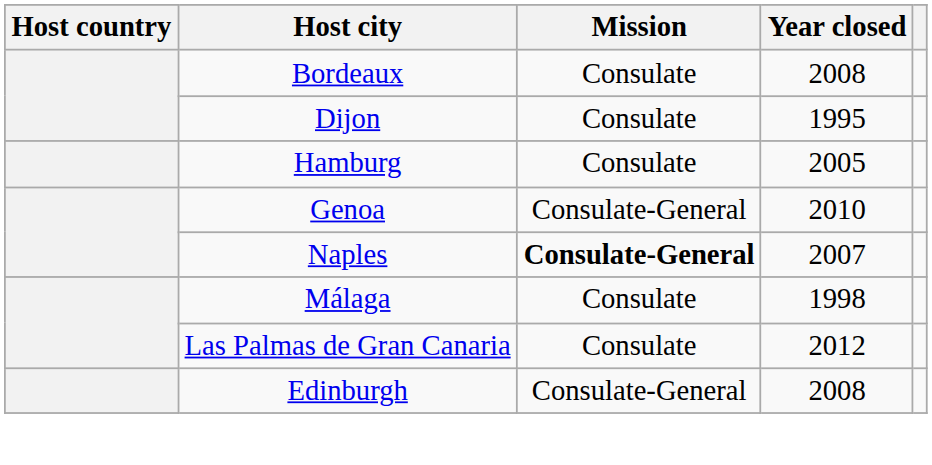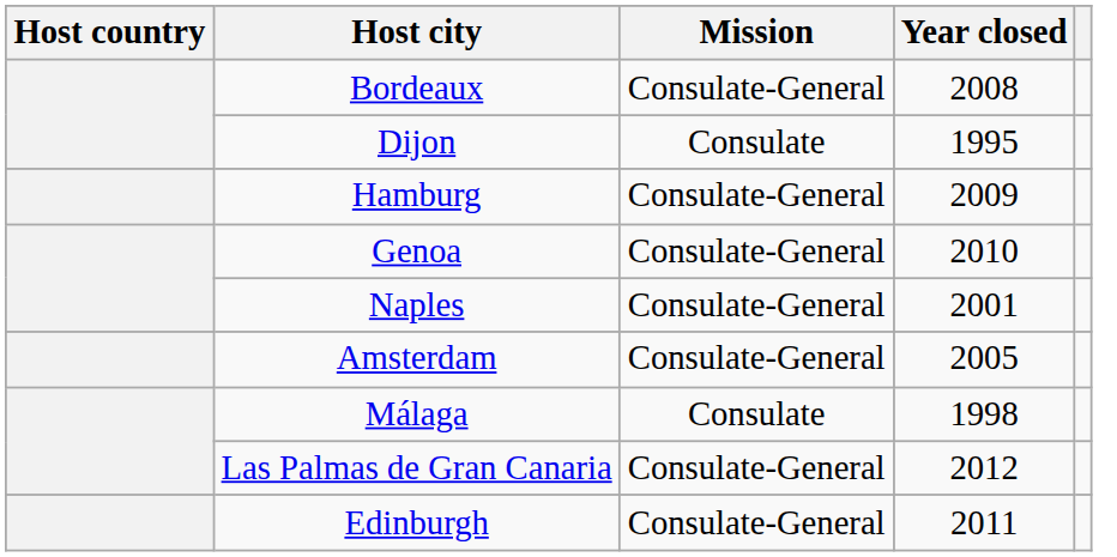 <table class="wikitable plainrowheaders" style="text-align:center;">
 <tr>
 <th scope="col">Host country</th>
 <th scope="col">Host city</th>
 <th scope="col">Mission</th>
 <th scope="col">Year closed</th>
 <th scope="col"></th>
 </tr>
 <tr>
 <th scope="row" rowspan="2"></th>
 <td><a href='#'>Bordeaux</a></td>
-<td>Consulate</td>
+<td>Consulate-General</td>
 <td>2008</td>
 <td></td>
 </tr>
 <tr>
 <td><a href='#'>Dijon</a></td>
 <td>Consulate</td>
 <td>1995</td>
 <td></td>
 </tr>
 <tr>
 <th scope="row"></th>
 <td><a href='#'>Hamburg</a></td>
-<td>Consulate</td>
-<td>2005</td>
+<td>Consulate-General</td>
+<td>2009</td>
 <td></td>
 </tr>
 <tr>
 <th scope="row" rowspan="2"></th>
 <td><a href='#'>Genoa</a></td>
 <td>Consulate-General</td>
 <td>2010</td>
 <td></td>
 </tr>
 <tr>
 <td><a href='#'>Naples</a></td>
-<td><strong>Consulate-General</strong></td>
-<td>2007</td>
+<td>Consulate-General</td>
+<td>2001</td>
+<td></td>
+</tr>
+<tr>
+<th scope="row"></th>
+<td><a href='#'>Amsterdam</a></td>
+<td>Consulate-General</td>
+<td>2005</td>
 <td></td>
 </tr>
 <tr>
 <th scope="row" rowspan="2"></th>
 <td><a href='#'>Málaga</a></td>
 <td>Consulate</td>
 <td>1998</td>
 <td></td>
 </tr>
 <tr>
 <td><a href='#'>Las Palmas de Gran Canaria</a></td>
-<td>Consulate</td>
+<td>Consulate-General</td>
 <td>2012</td>
 <td></td>
 </tr>
 <tr>
 <th scope="row"></th>
 <td><a href='#'>Edinburgh</a></td>
 <td>Consulate-General</td>
-<td>2008</td>
+<td>2011</td>
 <td></td>
 </tr>
 </table>
